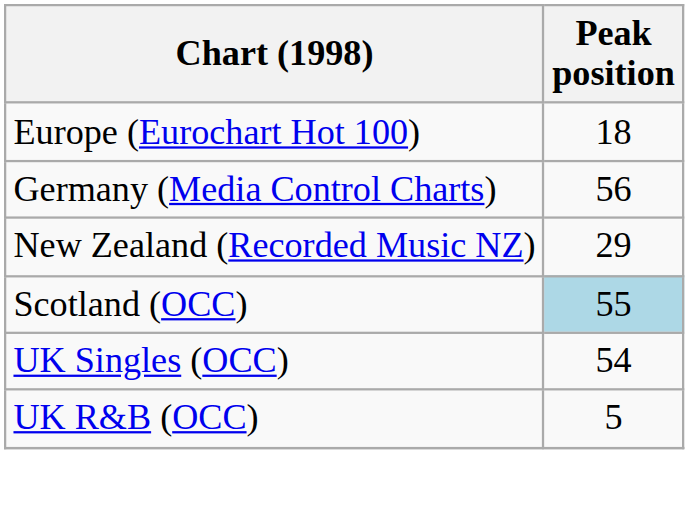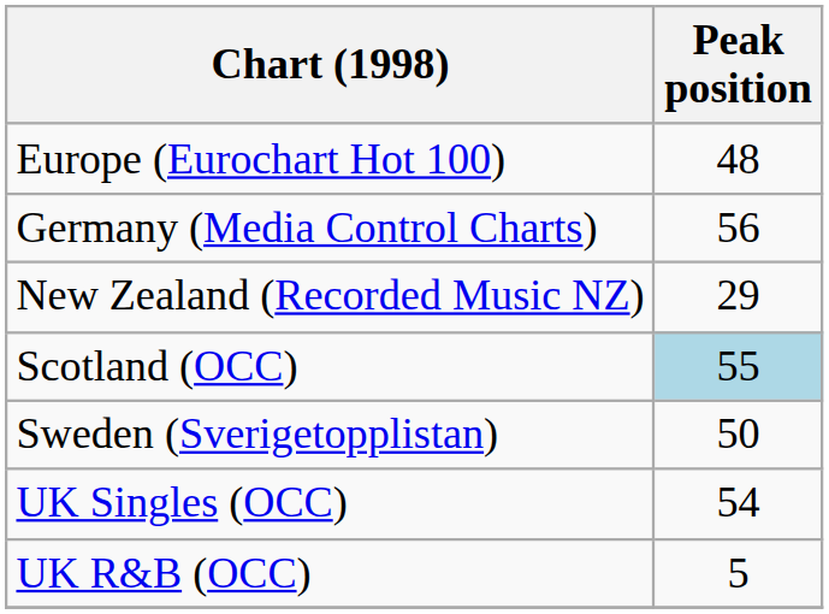 <table class="wikitable sortable">
 <tr>
 <th scope="col">Chart (1998)</th>
 <th scope="col">Peak<br>position</th>
 </tr>
 <tr>
 <td>Europe (<a href='#'>Eurochart Hot 100</a>)</td>
-<td style="text-align:center;">18</td>
+<td style="text-align:center;">48</td>
 </tr>
 <tr>
 <td>Germany (<a href='#'>Media Control Charts</a>)</td>
 <td style="text-align:center;">56</td>
 </tr>
 <tr>
 <td>New Zealand (<a href='#'>Recorded Music NZ</a>)</td>
 <td style="text-align:center;">29</td>
 </tr>
 <tr>
 <td>Scotland (<a href='#'>OCC</a>)</td>
 <td style="background: lightblue; text-align:center;">55</td>
 </tr>
 <tr>
+<td>Sweden (<a href='#'>Sverigetopplistan</a>)</td>
+<td style="text-align:center;">50</td>
+</tr>
+<tr>
 <td><a href='#'>UK Singles</a> (<a href='#'>OCC</a>)</td>
 <td style="text-align:center;">54</td>
 </tr>
 <tr>
 <td><a href='#'>UK R&B</a> (<a href='#'>OCC</a>)</td>
 <td style="text-align:center;">5</td>
 </tr>
 <tr>
 </tr>
 </table>
